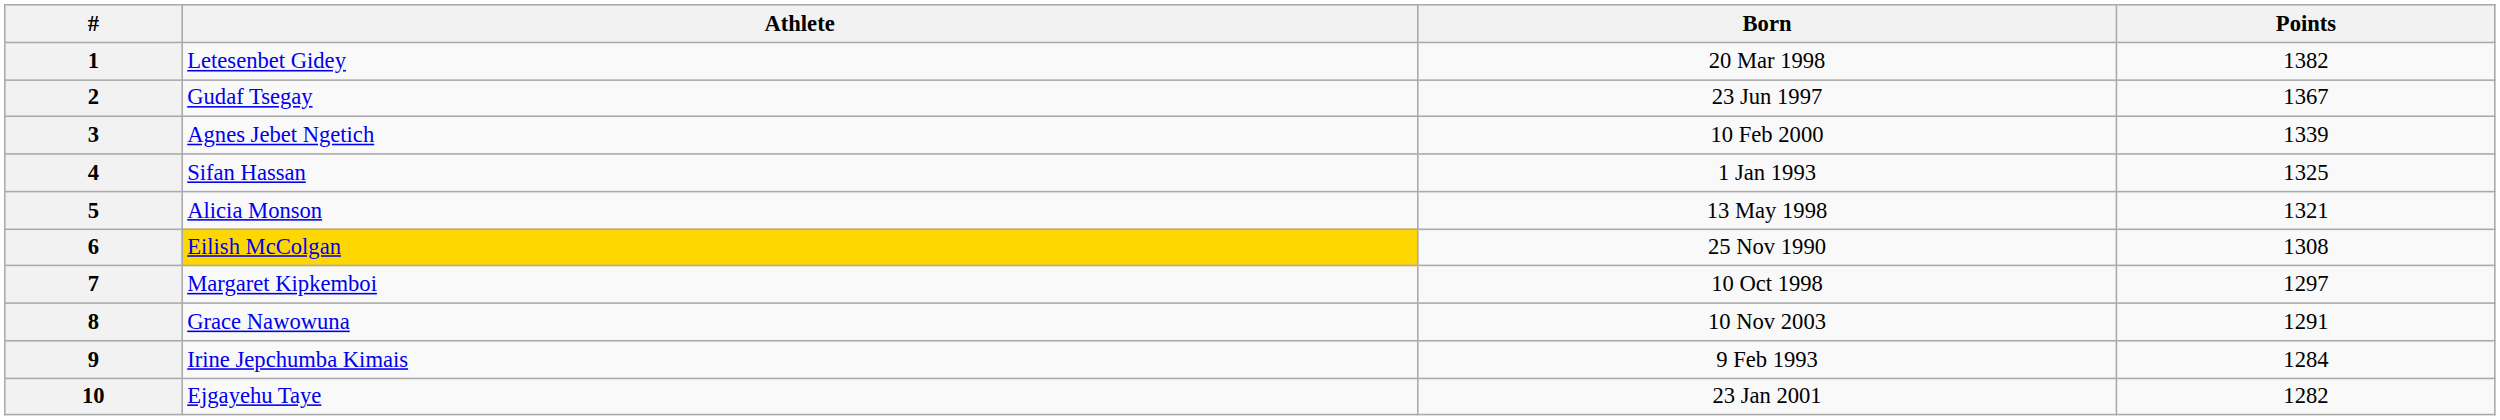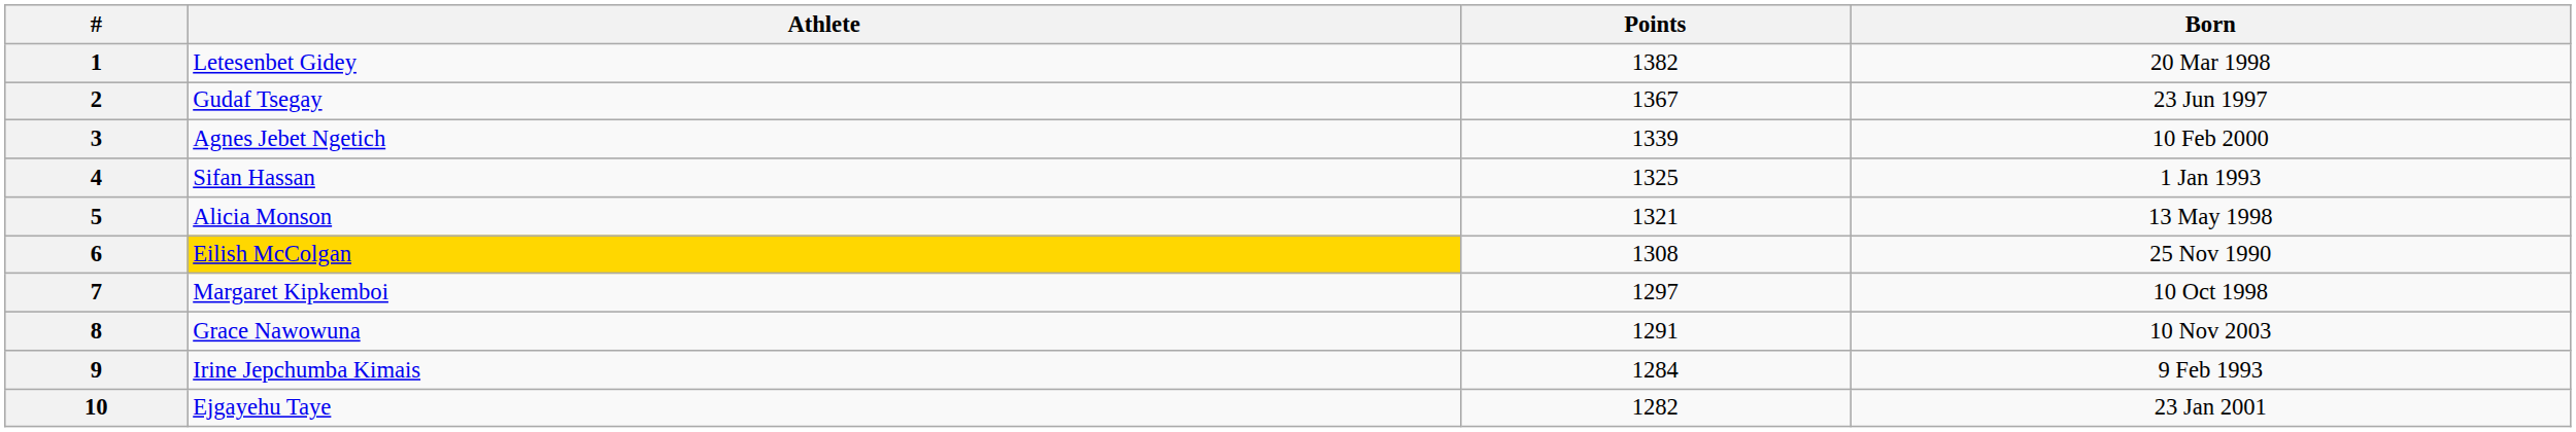 <table class="wikitable" width=80% style="font-size:90%; text-align:center;">
 <tr>
 <th>#</th>
 <th>Athlete</th>
+<th>Points</th>
 <th>Born</th>
-<th>Points</th>
 </tr>
 <tr>
 <th>1</th>
 <td align=left> <a href='#'>Letesenbet Gidey</a></td>
+<td>1382</td>
 <td>20 Mar 1998</td>
-<td>1382</td>
 </tr>
 <tr>
 <th>2</th>
 <td align=left> <a href='#'>Gudaf Tsegay</a></td>
+<td>1367</td>
 <td>23 Jun 1997</td>
-<td>1367</td>
 </tr>
 <tr>
 <th>3</th>
 <td align=left> <a href='#'>Agnes Jebet Ngetich</a></td>
+<td>1339</td>
 <td>10 Feb 2000</td>
-<td>1339</td>
 </tr>
 <tr>
 <th>4</th>
 <td align=left> <a href='#'>Sifan Hassan</a></td>
+<td>1325</td>
 <td>1 Jan 1993</td>
-<td>1325</td>
 </tr>
 <tr>
 <th>5</th>
 <td align=left> <a href='#'>Alicia Monson</a></td>
+<td>1321</td>
 <td>13 May 1998</td>
-<td>1321</td>
 </tr>
 <tr>
 <th>6</th>
 <td align=left style="background: gold;"> <a href='#'>Eilish McColgan</a></td>
+<td>1308</td>
 <td>25 Nov 1990</td>
-<td>1308</td>
 </tr>
 <tr>
 <th>7</th>
 <td align=left> <a href='#'>Margaret Kipkemboi</a></td>
+<td>1297</td>
 <td>10 Oct 1998</td>
-<td>1297</td>
 </tr>
 <tr>
 <th>8</th>
 <td align=left> <a href='#'>Grace Nawowuna</a></td>
+<td>1291</td>
 <td>10 Nov 2003</td>
-<td>1291</td>
 </tr>
 <tr>
 <th>9</th>
 <td align=left> <a href='#'>Irine Jepchumba Kimais</a></td>
+<td>1284</td>
 <td>9 Feb 1993</td>
-<td>1284</td>
 </tr>
 <tr>
 <th>10</th>
 <td align=left> <a href='#'>Ejgayehu Taye</a></td>
+<td>1282</td>
 <td>23 Jan 2001</td>
-<td>1282</td>
 </tr>
 </table>
